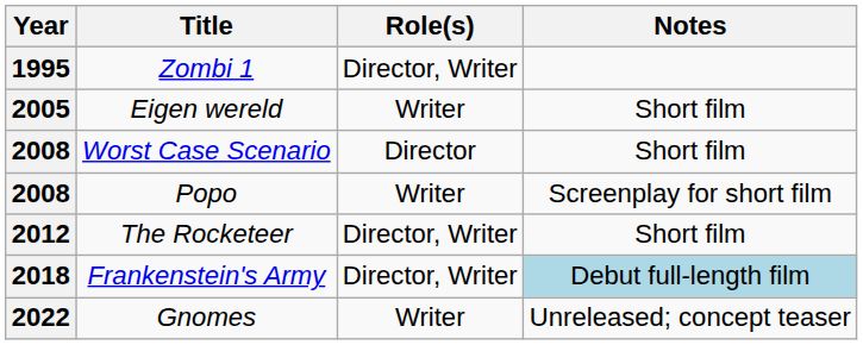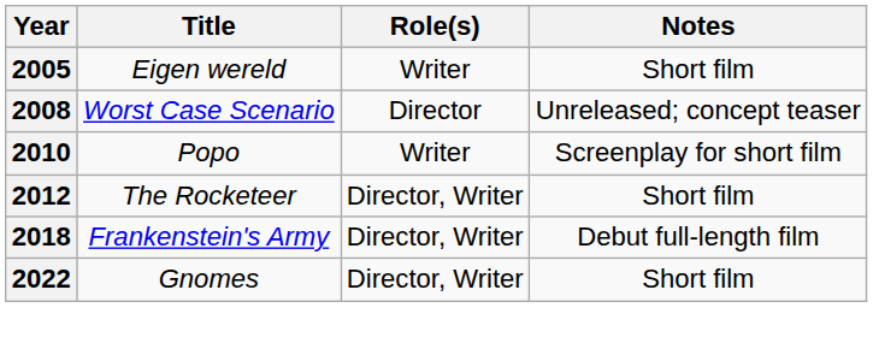 <table class="wikitable plainrowheaders" style="text-align:center;">
 <tr>
 <th>Year</th>
 <th>Title</th>
 <th>Role(s)</th>
 <th>Notes</th>
-</tr>
-<tr>
-<th scope="row">1995</th>
-<td><em><a href='#'>Zombi 1</a></em></td>
-<td>Director, Writer</td>
-<td></td>
 </tr>
 <tr>
 <th scope="row">2005</th>
 <td><em>Eigen wereld</em></td>
 <td>Writer</td>
 <td>Short film</td>
 </tr>
 <tr>
 <th scope="row">2008</th>
 <td><em><a href='#'>Worst Case Scenario</a></em></td>
 <td>Director</td>
-<td>Short film</td>
+<td>Unreleased; concept teaser</td>
 </tr>
 <tr>
-<th scope="row">2008</th>
+<th scope="row">2010</th>
 <td><em>Popo</em></td>
 <td>Writer</td>
 <td>Screenplay for short film</td>
 </tr>
 <tr>
 <th scope="row">2012</th>
 <td><em>The Rocketeer</em></td>
 <td>Director, Writer</td>
 <td>Short film</td>
 </tr>
 <tr>
 <th scope="row">2018</th>
 <td><em><a href='#'>Frankenstein's Army</a></em></td>
 <td>Director, Writer</td>
-<td style="background: lightblue;">Debut full-length film</td>
+<td>Debut full-length film</td>
 </tr>
 <tr>
 <th scope="row">2022</th>
 <td><em>Gnomes</em></td>
-<td>Writer</td>
-<td>Unreleased; concept teaser</td>
+<td>Director, Writer</td>
+<td>Short film</td>
 </tr>
 </table>
